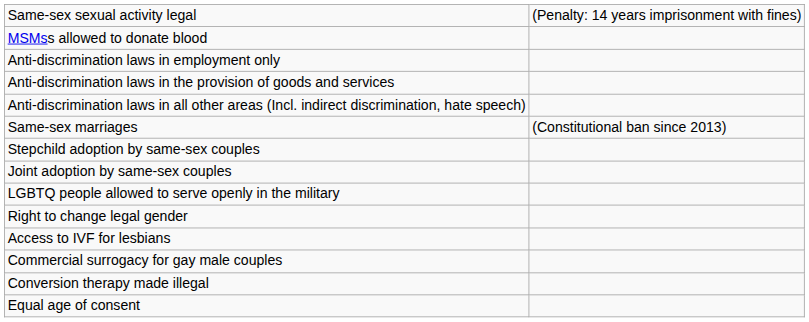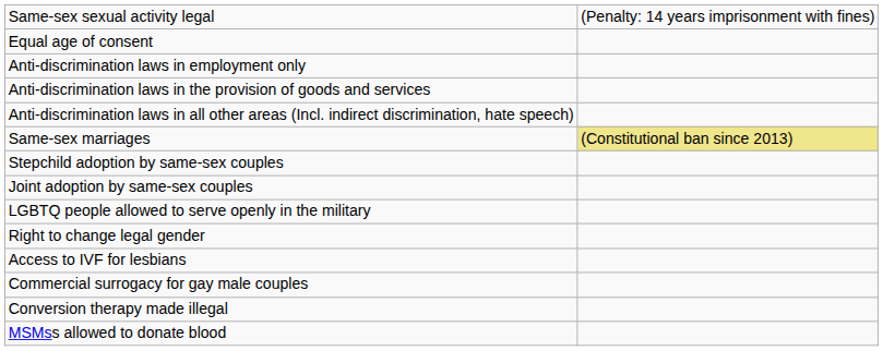 <table class="wikitable">
 <tr>
 <td>Same-sex sexual activity legal</td>
 <td> (Penalty: 14 years imprisonment with fines)</td>
 </tr>
 <tr>
-<td><a href='#'>MSMs</a>s allowed to donate blood</td>
+<td>Equal age of consent</td>
 <td></td>
 </tr>
 <tr>
 <td>Anti-discrimination laws in employment only</td>
 <td></td>
 </tr>
 <tr>
 <td>Anti-discrimination laws in the provision of goods and services</td>
 <td></td>
 </tr>
 <tr>
 <td>Anti-discrimination laws in all other areas (Incl. indirect discrimination, hate speech)</td>
 <td></td>
 </tr>
 <tr>
 <td>Same-sex marriages</td>
-<td> (Constitutional ban since 2013)</td>
+<td style="background: khaki;"> (Constitutional ban since 2013)</td>
 </tr>
 <tr>
 <td>Stepchild adoption by same-sex couples</td>
 <td></td>
 </tr>
 <tr>
 <td>Joint adoption by same-sex couples</td>
 <td></td>
 </tr>
 <tr>
 <td>LGBTQ people allowed to serve openly in the military</td>
 <td></td>
 </tr>
 <tr>
 <td>Right to change legal gender</td>
 <td></td>
 </tr>
 <tr>
 <td>Access to IVF for lesbians</td>
 <td></td>
 </tr>
 <tr>
 <td>Commercial surrogacy for gay male couples</td>
 <td></td>
 </tr>
 <tr>
 <td>Conversion therapy made illegal</td>
 <td></td>
 </tr>
 <tr>
-<td>Equal age of consent</td>
+<td><a href='#'>MSMs</a>s allowed to donate blood</td>
 <td></td>
 </tr>
 </table>
